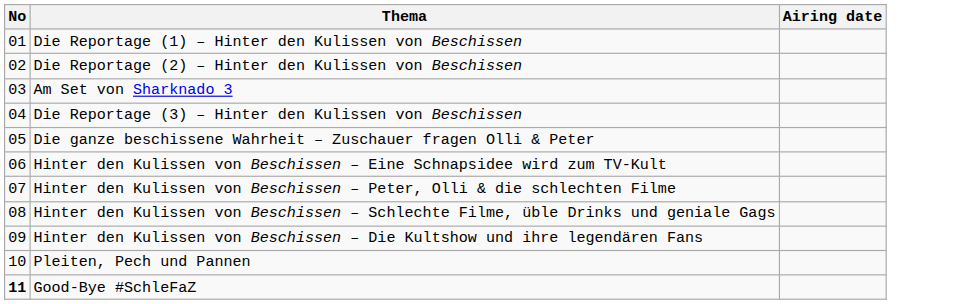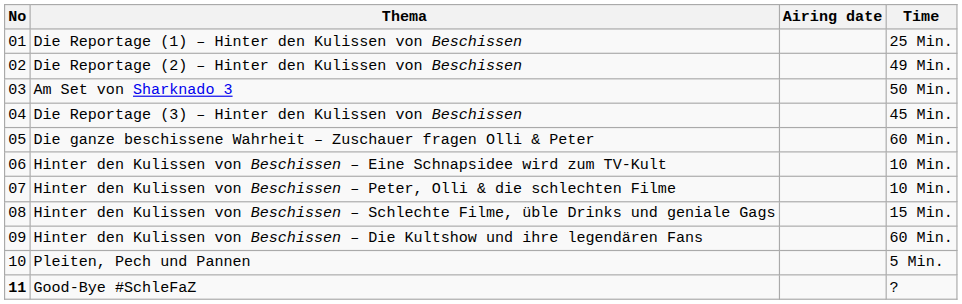 <table class="wikitable sortable zebra">
 <tr>
 <th>No</th>
 <th>Thema</th>
 <th>Airing date</th>
+<th data-sort-type="number">Time</th>
 </tr>
 <tr>
 <td>01</td>
 <td>Die Reportage (1) – Hinter den Kulissen von <em>Beschissen</em></td>
 <td></td>
+<td>25 Min.</td>
 </tr>
 <tr>
 <td>02</td>
 <td>Die Reportage (2) – Hinter den Kulissen von <em>Beschissen</em></td>
 <td></td>
+<td>49 Min.</td>
 </tr>
 <tr>
 <td>03</td>
 <td>Am Set von <a href='#'>Sharknado 3</a></td>
 <td></td>
+<td>50 Min.</td>
 </tr>
 <tr>
 <td>04</td>
 <td>Die Reportage (3) – Hinter den Kulissen von <em>Beschissen</em></td>
 <td></td>
+<td>45 Min.</td>
 </tr>
 <tr>
 <td>05</td>
 <td>Die ganze beschissene Wahrheit – Zuschauer fragen Olli & Peter</td>
 <td></td>
+<td>60 Min.</td>
 </tr>
 <tr>
 <td>06</td>
 <td>Hinter den Kulissen von <em>Beschissen</em> – Eine Schnapsidee wird zum TV-Kult</td>
 <td></td>
+<td>10 Min.</td>
 </tr>
 <tr>
 <td>07</td>
 <td>Hinter den Kulissen von <em>Beschissen</em> – Peter, Olli & die schlechten Filme</td>
 <td></td>
+<td>10 Min.</td>
 </tr>
 <tr>
 <td>08</td>
 <td>Hinter den Kulissen von <em>Beschissen</em> – Schlechte Filme, üble Drinks und geniale Gags</td>
 <td></td>
+<td>15 Min.</td>
 </tr>
 <tr>
 <td>09</td>
 <td>Hinter den Kulissen von <em>Beschissen</em> – Die Kultshow und ihre legendären Fans</td>
 <td></td>
+<td>60 Min.</td>
 </tr>
 <tr>
 <td>10</td>
 <td>Pleiten, Pech und Pannen</td>
 <td></td>
+<td>5 Min.</td>
 </tr>
 <tr>
 <td><strong>11</strong></td>
 <td>Good-Bye #SchleFaZ</td>
 <td></td>
+<td>?</td>
 </tr>
 </table>
